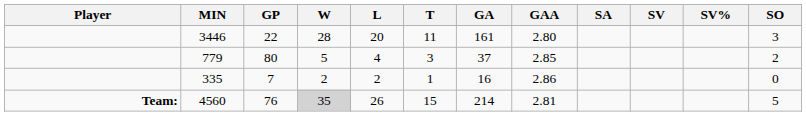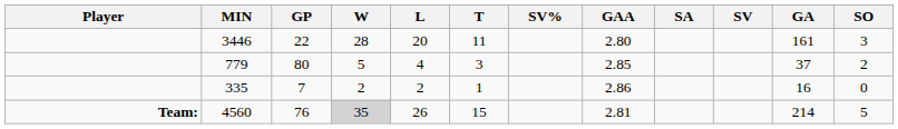 <table class="wikitable sortable" width="60%">
 <tr>
 <th bgcolor="#DDDDFF" width="10%">Player</th>
 <th width="3%" bgcolor="#DDDDFF">MIN</th>
 <th width="3%" bgcolor="#DDDDFF">GP</th>
 <th width="3%" bgcolor="#DDDDFF">W</th>
 <th width="3%" bgcolor="#DDDDFF">L</th>
 <th width="3%" bgcolor="#DDDDFF">T</th>
-<th width="3%" bgcolor="#DDDDFF">GA</th>
+<th width="3%" bgcolor="#DDDDFF">SV%</th>
 <th width="3%" bgcolor="#DDDDFF">GAA</th>
 <th width="3%" bgcolor="#DDDDFF">SA</th>
 <th width="3%" bgcolor="#DDDDFF">SV</th>
-<th width="3%" bgcolor="#DDDDFF">SV%</th>
+<th width="3%" bgcolor="#DDDDFF">GA</th>
 <th width="3%" bgcolor="#DDDDFF">SO</th>
 </tr>
 <tr align="center">
 <td align="right"></td>
 <td>3446</td>
 <td>22</td>
 <td>28</td>
 <td>20</td>
 <td>11</td>
-<td>161</td>
+<td></td>
 <td>2.80</td>
 <td></td>
 <td></td>
-<td></td>
+<td>161</td>
 <td>3</td>
 </tr>
 <tr align="center">
 <td align="right"></td>
 <td>779</td>
 <td>80</td>
 <td>5</td>
 <td>4</td>
 <td>3</td>
-<td>37</td>
+<td></td>
 <td>2.85</td>
 <td></td>
 <td></td>
-<td></td>
+<td>37</td>
 <td>2</td>
 </tr>
 <tr align="center">
 <td align="right"></td>
 <td>335</td>
 <td>7</td>
 <td>2</td>
 <td>2</td>
 <td>1</td>
-<td>16</td>
+<td></td>
 <td>2.86</td>
 <td></td>
 <td></td>
-<td></td>
+<td>16</td>
 <td>0</td>
 </tr>
 <tr align="center">
 <td align="right"><strong>Team:</strong></td>
 <td>4560</td>
 <td>76</td>
 <td style="background: lightgrey;">35</td>
 <td>26</td>
 <td>15</td>
-<td>214</td>
+<td></td>
 <td>2.81</td>
 <td></td>
 <td></td>
-<td></td>
+<td>214</td>
 <td>5</td>
 </tr>
 </table>
